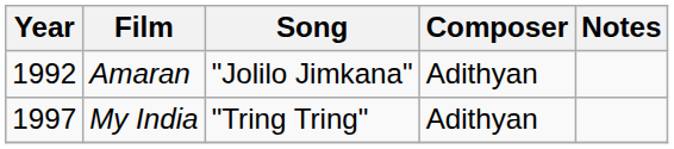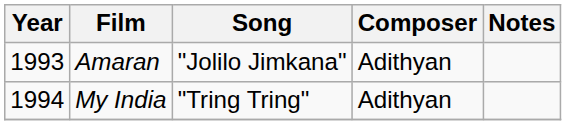 <table class="wikitable sortable">
 <tr>
 <th>Year</th>
 <th>Film</th>
 <th>Song</th>
 <th>Composer</th>
 <th>Notes</th>
 </tr>
 <tr>
-<td>1992</td>
+<td>1993</td>
 <td><em>Amaran</em></td>
 <td>"Jolilo Jimkana"</td>
 <td>Adithyan</td>
 <td></td>
 </tr>
 <tr>
-<td>1997</td>
+<td>1994</td>
 <td><em>My India</em></td>
 <td>"Tring Tring"</td>
 <td>Adithyan</td>
 <td></td>
 </tr>
 <tr>
 </tr>
 </table>
